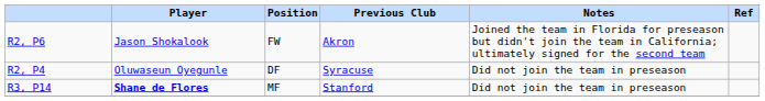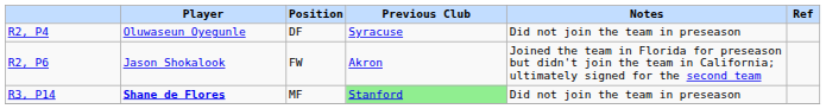 <table class="wikitable" style="text-align:left; font-size:95%;">
 <tr>
 <th style="background:#c2ddff; width:120px;"></th>
 <th style="background:#c2ddff; width:175px;">Player</th>
 <th style="background:#c2ddff; width:50px;">Position</th>
 <th style="background:#c2ddff; width:170px;">Previous Club</th>
 <th style="background:#c2ddff; width:300px;">Notes</th>
 <th style="background:#c2ddff; width:30px;">Ref</th>
 </tr>
 <tr>
+<td><a href='#'>R2, P4</a></td>
+<td> <a href='#'>Oluwaseun Oyegunle</a></td>
+<td>DF</td>
+<td><a href='#'>Syracuse</a></td>
+<td>Did not join the team in preseason</td>
+<td></td>
+</tr>
+<tr>
 <td><a href='#'>R2, P6</a></td>
 <td> <a href='#'>Jason Shokalook</a></td>
 <td>FW</td>
 <td><a href='#'>Akron</a></td>
 <td>Joined the team in Florida for preseason but didn't join the team in California; ultimately signed for the <a href='#'>second team</a></td>
 <td></td>
 </tr>
 <tr>
-<td><a href='#'>R2, P4</a></td>
-<td> <a href='#'>Oluwaseun Oyegunle</a></td>
-<td>DF</td>
-<td><a href='#'>Syracuse</a></td>
-<td>Did not join the team in preseason</td>
-<td></td>
-</tr>
-<tr>
 <td><a href='#'>R3, P14</a></td>
 <td><strong> <a href='#'>Shane de Flores</a></strong></td>
 <td>MF</td>
-<td><a href='#'>Stanford</a></td>
+<td style="background: lightgreen;"><a href='#'>Stanford</a></td>
 <td>Did not join the team in preseason</td>
 <td></td>
 </tr>
 <tr>
 </tr>
 </table>
